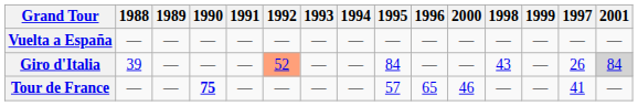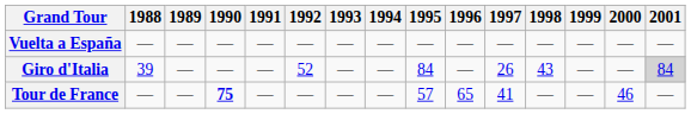 <table class="wikitable plainrowheaders">
 <tr>
 <th scope="col"><a href='#'>Grand Tour</a></th>
 <th scope="col">1988</th>
 <th scope="col">1989</th>
 <th scope="col">1990</th>
 <th scope="col">1991</th>
 <th scope="col">1992</th>
 <th scope="col">1993</th>
 <th scope="col">1994</th>
 <th scope="col">1995</th>
 <th scope="col">1996</th>
-<th scope="col">2000</th>
+<th scope="col">1997</th>
 <th scope="col">1998</th>
 <th scope="col">1999</th>
-<th scope="col">1997</th>
+<th scope="col">2000</th>
 <th scope="col">2001</th>
 </tr>
 <tr style="text-align:center;">
 <th scope="row"> <a href='#'>Vuelta a España</a></th>
 <td>—</td>
 <td>—</td>
 <td>—</td>
 <td>—</td>
 <td>—</td>
 <td>—</td>
 <td>—</td>
 <td>—</td>
 <td>—</td>
 <td>—</td>
 <td>—</td>
 <td>—</td>
 <td>—</td>
 <td>—</td>
 </tr>
 <tr style="text-align:center;">
 <th scope="row"> <a href='#'>Giro d'Italia</a></th>
 <td><a href='#'>39</a></td>
 <td>—</td>
 <td>—</td>
 <td>—</td>
-<td style="background: lightsalmon;"><a href='#'>52</a></td>
+<td><a href='#'>52</a></td>
 <td>—</td>
 <td>—</td>
 <td><a href='#'>84</a></td>
 <td>—</td>
-<td>—</td>
+<td><a href='#'>26</a></td>
 <td><a href='#'>43</a></td>
 <td>—</td>
-<td><a href='#'>26</a></td>
+<td>—</td>
 <td style="background: lightgrey;"><a href='#'>84</a></td>
 </tr>
 <tr style="text-align:center;">
 <th scope="row"> <a href='#'>Tour de France</a></th>
 <td>—</td>
 <td>—</td>
 <td><strong><a href='#'>75</a></strong></td>
 <td>—</td>
 <td>—</td>
 <td>—</td>
 <td>—</td>
 <td><a href='#'>57</a></td>
 <td><a href='#'>65</a></td>
-<td><a href='#'>46</a></td>
+<td><a href='#'>41</a></td>
 <td>—</td>
 <td>—</td>
-<td><a href='#'>41</a></td>
+<td><a href='#'>46</a></td>
 <td>—</td>
 </tr>
 </table>
